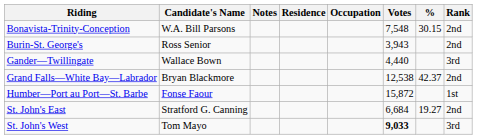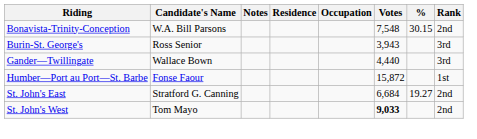 <table class="wikitable sortable">
 <tr>
 <th>Riding<br></th>
 <th>Candidate's Name</th>
 <th>Notes</th>
 <th>Residence</th>
 <th>Occupation</th>
 <th>Votes</th>
 <th>%</th>
 <th>Rank</th>
 </tr>
 <tr>
 <td><a href='#'>Bonavista-Trinity-Conception</a></td>
 <td>W.A. Bill Parsons</td>
 <td></td>
 <td></td>
 <td></td>
 <td>7,548</td>
 <td>30.15</td>
 <td>2nd</td>
 </tr>
 <tr>
 <td><a href='#'>Burin-St. George's</a></td>
 <td>Ross Senior</td>
 <td></td>
 <td></td>
 <td></td>
 <td>3,943</td>
 <td></td>
-<td>2nd</td>
+<td>3rd</td>
 </tr>
 <tr>
 <td><a href='#'>Gander—Twillingate</a></td>
 <td>Wallace Bown</td>
 <td></td>
 <td></td>
 <td></td>
 <td>4,440</td>
 <td></td>
 <td>3rd</td>
-</tr>
-<tr>
-<td><a href='#'>Grand Falls—White Bay—Labrador</a></td>
-<td>Bryan Blackmore</td>
-<td></td>
-<td></td>
-<td></td>
-<td>12,538</td>
-<td>42.37</td>
-<td>2nd</td>
 </tr>
 <tr>
 <td><a href='#'>Humber—Port au Port—St. Barbe</a></td>
 <td><a href='#'>Fonse Faour</a></td>
 <td></td>
 <td></td>
 <td></td>
 <td>15,872</td>
 <td></td>
 <td>1st</td>
 </tr>
 <tr>
 <td><a href='#'>St. John's East</a></td>
 <td>Stratford G. Canning</td>
 <td></td>
 <td></td>
 <td></td>
 <td>6,684</td>
 <td>19.27</td>
 <td>2nd</td>
 </tr>
 <tr>
 <td><a href='#'>St. John's West</a></td>
 <td>Tom Mayo</td>
 <td></td>
 <td></td>
 <td></td>
 <td><strong>9,033</strong></td>
 <td></td>
-<td>3rd</td>
+<td>2nd</td>
 </tr>
 </table>
